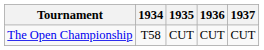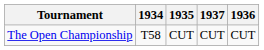 <table class="wikitable" style="font-size:95%;text-align:center;">
 <tr>
 <th>Tournament</th>
 <th>1934</th>
 <th>1935</th>
+<th>1937</th>
 <th>1936</th>
-<th>1937</th>
 </tr>
 <tr>
 <td align=left><a href='#'>The Open Championship</a></td>
 <td>T58</td>
 <td>CUT</td>
 <td>CUT</td>
 <td>CUT</td>
 </tr>
 </table>
